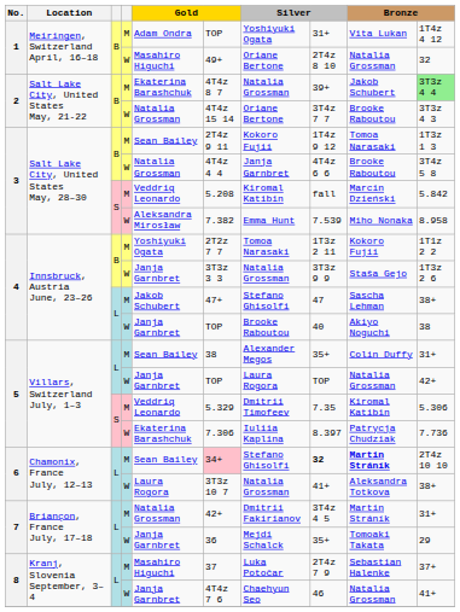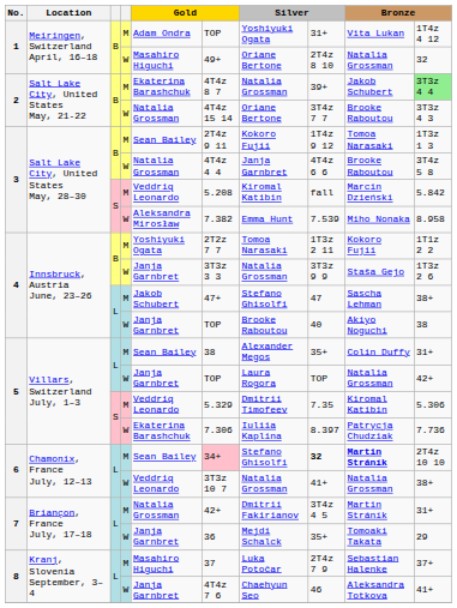 <table class="wikitable sortable">
 <tr>
 <th>No.</th>
 <th>Location</th>
 <th></th>
 <th></th>
 <th colspan="2" style="background-color: gold">Gold</th>
 <th colspan="2" style="background-color: silver">Silver</th>
 <th colspan="2" style="background-color: #cc9966">Bronze</th>
 </tr>
 <tr>
 <th rowspan="2" align="center">1</th>
 <td rowspan="2"> <a href='#'>Meiringen</a>, Switzerland<br>April, 16–18</td>
 <td rowspan="2" align="center" style="background: #ffff80">B</td>
 <td align="center" style="background: #ffff80">M</td>
 <td> <a href='#'>Adam Ondra</a></td>
 <td>TOP</td>
 <td> <a href='#'>Yoshiyuki Ogata</a></td>
 <td>31+</td>
 <td> <a href='#'>Vita Lukan</a></td>
 <td>1T4z 4 12</td>
 </tr>
 <tr>
 <td align="center" style="background: #ffff80">W</td>
 <td> <a href='#'>Masahiro Higuchi</a></td>
 <td>49+</td>
 <td> <a href='#'>Oriane Bertone</a></td>
 <td>2T4z 8 10</td>
 <td> <a href='#'>Natalia Grossman</a></td>
 <td>32</td>
 </tr>
 <tr>
 <th rowspan="2" align="center">2</th>
 <td rowspan="2"> <a href='#'>Salt Lake City</a>, United States<br>May, 21-22</td>
 <td rowspan="2" align="center" style="background: #ffff80">B</td>
 <td align="center" style="background: #ffff80">M</td>
 <td> <a href='#'>Ekaterina Barashchuk</a></td>
 <td>4T4z 8 7</td>
 <td> <a href='#'>Natalia Grossman</a></td>
 <td>39+</td>
 <td> <a href='#'>Jakob Schubert</a></td>
 <td style="background: lightgreen;">3T3z 4 4</td>
 </tr>
 <tr>
 <td align="center" style="background: #ffff80">W</td>
 <td> <a href='#'>Natalia Grossman</a></td>
 <td>4T4z 15 14</td>
 <td> <a href='#'>Oriane Bertone</a></td>
 <td>3T4z 7 7</td>
 <td> <a href='#'>Brooke Raboutou</a></td>
 <td>3T3z 4 3</td>
 </tr>
 <tr>
 <th rowspan="4" align="center">3</th>
 <td rowspan="4"> <a href='#'>Salt Lake City</a>, United States<br>May, 28–30</td>
 <td rowspan="2" align="center" style="background: #ffff80">B</td>
 <td align="center" style="background: #ffff80">M</td>
 <td> <a href='#'>Sean Bailey</a></td>
 <td>2T4z 9 11</td>
 <td> <a href='#'>Kokoro Fujii</a></td>
 <td>1T4z 9 12</td>
 <td> <a href='#'>Tomoa Narasaki</a></td>
 <td>1T3z 1 3</td>
 </tr>
 <tr>
 <td align="center" style="background: #ffff80">W</td>
 <td> <a href='#'>Natalia Grossman</a></td>
 <td>4T4z 4 4</td>
 <td> <a href='#'>Janja Garnbret</a></td>
 <td>4T4z 6 6</td>
 <td> <a href='#'>Brooke Raboutou</a></td>
 <td>3T4z 5 8</td>
 </tr>
 <tr>
 <td rowspan="2" align="center" style="background: Pink">S</td>
 <td align="center" style="background: Pink">M</td>
 <td> <a href='#'>Veddriq Leonardo</a></td>
 <td>5.208</td>
 <td> <a href='#'>Kiromal Katibin</a></td>
 <td>fall</td>
 <td> <a href='#'>Marcin Dzieński</a></td>
 <td>5.842</td>
 </tr>
 <tr>
 <td align="center" style="background: Pink">W</td>
 <td> <a href='#'>Aleksandra Mirosław</a></td>
 <td>7.382</td>
 <td> <a href='#'>Emma Hunt</a></td>
 <td>7.539</td>
 <td> <a href='#'>Miho Nonaka</a></td>
 <td>8.958</td>
 </tr>
 <tr>
 <th rowspan="4" align="center">4</th>
 <td rowspan="4"> <a href='#'>Innsbruck</a>, Austria<br>June, 23–26</td>
 <td rowspan="2" align="center" style="background: #ffff80">B</td>
 <td align="center" style="background: #ffff80">M</td>
 <td> <a href='#'>Yoshiyuki Ogata</a></td>
 <td>2T2z 7 7</td>
 <td> <a href='#'>Tomoa Narasaki</a></td>
 <td>1T3z 2 11</td>
 <td> <a href='#'>Kokoro Fujii</a></td>
 <td>1T1z 2 2</td>
 </tr>
 <tr>
 <td align="center" style="background: #ffff80">W</td>
 <td> <a href='#'>Janja Garnbret</a></td>
 <td>3T3z 3 3</td>
 <td> <a href='#'>Natalia Grossman</a></td>
 <td>3T3z 9 9</td>
 <td> <a href='#'>Staša Gejo</a></td>
 <td>1T3z 2 6</td>
 </tr>
 <tr>
 <td rowspan="2" align="center" style="background: PowderBlue">L</td>
 <td align="center" style="background: PowderBlue">M</td>
 <td> <a href='#'>Jakob Schubert</a></td>
 <td>47+</td>
 <td> <a href='#'>Stefano Ghisolfi</a></td>
 <td>47</td>
 <td> <a href='#'>Sascha Lehman</a></td>
 <td>38+</td>
 </tr>
 <tr>
 <td align="center" style="background: PowderBlue">W</td>
 <td> <a href='#'>Janja Garnbret</a></td>
 <td>TOP</td>
 <td> <a href='#'>Brooke Raboutou</a></td>
 <td>40</td>
 <td> <a href='#'>Akiyo Noguchi</a></td>
 <td>38</td>
 </tr>
 <tr>
 <th rowspan="4" align="center">5</th>
 <td rowspan="4"> <a href='#'>Villars</a>, Switzerland<br>July, 1–3</td>
 <td rowspan="2" align="center" style="background: PowderBlue">L</td>
 <td align="center" style="background: PowderBlue">M</td>
 <td> <a href='#'>Sean Bailey</a></td>
 <td>38</td>
 <td> <a href='#'>Alexander Megos</a></td>
 <td>35+</td>
 <td> <a href='#'>Colin Duffy</a></td>
 <td>31+</td>
 </tr>
 <tr>
 <td align="center" style="background: PowderBlue">W</td>
 <td> <a href='#'>Janja Garnbret</a></td>
 <td>TOP</td>
 <td> <a href='#'>Laura Rogora</a></td>
 <td>TOP</td>
 <td> <a href='#'>Natalia Grossman</a></td>
 <td>42+</td>
 </tr>
 <tr>
 <td rowspan="2" align="center" style="background: Pink">S</td>
 <td align="center" style="background: Pink">M</td>
 <td> <a href='#'>Veddriq Leonardo</a></td>
 <td>5.329</td>
 <td> <a href='#'>Dmitrii Timofeev</a></td>
 <td>7.35</td>
 <td> <a href='#'>Kiromal Katibin</a></td>
 <td>5.306</td>
 </tr>
 <tr>
 <td align="center" style="background: Pink">W</td>
 <td> <a href='#'>Ekaterina Barashchuk</a></td>
 <td>7.306</td>
 <td> <a href='#'>Iuliia Kaplina</a></td>
 <td>8.397</td>
 <td> <a href='#'>Patrycja Chudziak</a></td>
 <td>7.736</td>
 </tr>
 <tr>
 <th rowspan="2" align="center">6</th>
 <td rowspan="2"> <a href='#'>Chamonix</a>, France<br>July, 12–13</td>
 <td rowspan="2" align="center" style="background: PowderBlue">L</td>
 <td align="center" style="background: PowderBlue">M</td>
 <td> <a href='#'>Sean Bailey</a></td>
 <td style="background: pink;">34+</td>
 <td> <a href='#'>Stefano Ghisolfi</a></td>
 <td><strong>32</strong></td>
 <td><strong> <a href='#'>Martin Stráník</a></strong></td>
 <td>2T4z 10 10</td>
 </tr>
 <tr>
 <td align="center" style="background: PowderBlue">W</td>
-<td> <a href='#'>Laura Rogora</a></td>
+<td> <a href='#'>Veddriq Leonardo</a></td>
 <td>3T3z 10 7</td>
 <td> <a href='#'>Natalia Grossman</a></td>
 <td>41+</td>
-<td> <a href='#'>Aleksandra Totkova</a></td>
+<td> <a href='#'>Natalia Grossman</a></td>
 <td>38+</td>
 </tr>
 <tr>
 <th rowspan="2" align="center">7</th>
 <td rowspan="2"> <a href='#'>Briançon</a>, France<br>July, 17–18</td>
 <td rowspan="2" align="center" style="background: PowderBlue">L</td>
 <td align="center" style="background: PowderBlue">M</td>
 <td> <a href='#'>Natalia Grossman</a></td>
 <td>42+</td>
 <td> <a href='#'>Dmitrii Fakirianov</a></td>
 <td>3T4z 4 5</td>
 <td> <a href='#'>Martin Stráník</a></td>
 <td>31+</td>
 </tr>
 <tr>
 <td align="center" style="background: PowderBlue">W</td>
 <td> <a href='#'>Janja Garnbret</a></td>
 <td>36</td>
 <td> <a href='#'>Mejdi Schalck</a></td>
 <td>35+</td>
 <td> <a href='#'>Tomoaki Takata</a></td>
 <td>29</td>
 </tr>
 <tr>
 <th rowspan="2" align="center">8</th>
 <td rowspan="2"> <a href='#'>Kranj</a>, Slovenia<br>September, 3–4</td>
 <td rowspan="2" align="center" style="background: PowderBlue">L</td>
 <td align="center" style="background: PowderBlue">M</td>
 <td> <a href='#'>Masahiro Higuchi</a></td>
 <td>37</td>
 <td> <a href='#'>Luka Potočar</a></td>
 <td>2T4z 7 9</td>
 <td> <a href='#'>Sebastian Halenke</a></td>
 <td>37+</td>
 </tr>
 <tr>
 <td align="center" style="background: PowderBlue">W</td>
 <td> <a href='#'>Janja Garnbret</a></td>
 <td>4T4z 7 6</td>
 <td> <a href='#'>Chaehyun Seo</a></td>
 <td>46</td>
-<td> <a href='#'>Natalia Grossman</a></td>
+<td> <a href='#'>Aleksandra Totkova</a></td>
 <td>41+</td>
 </tr>
 <tr>
 </tr>
 </table>
